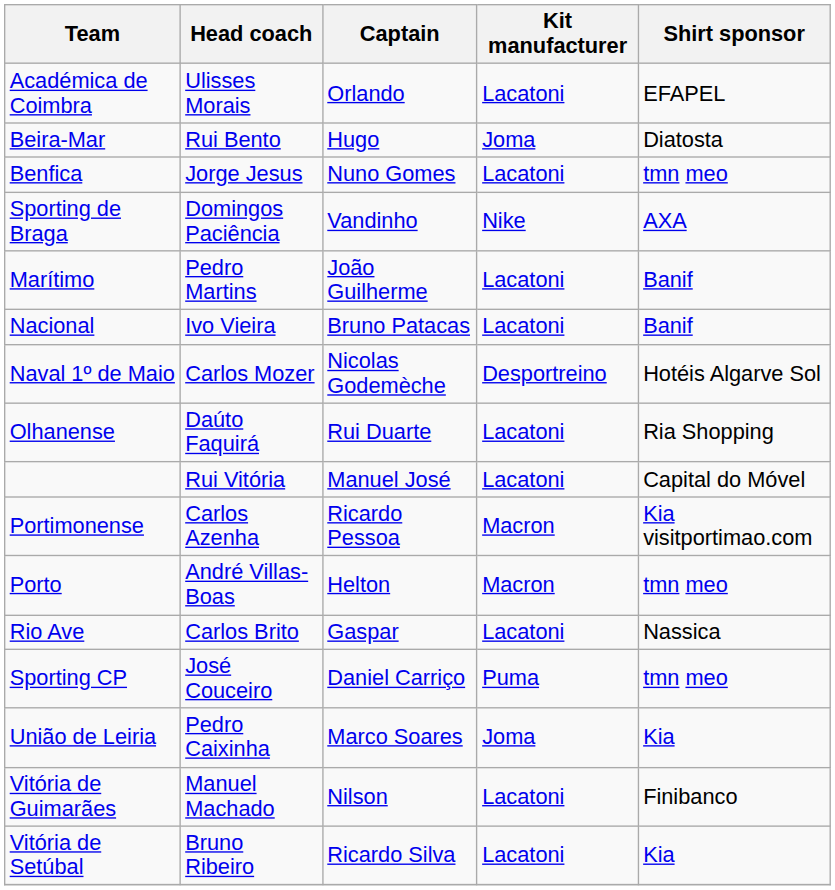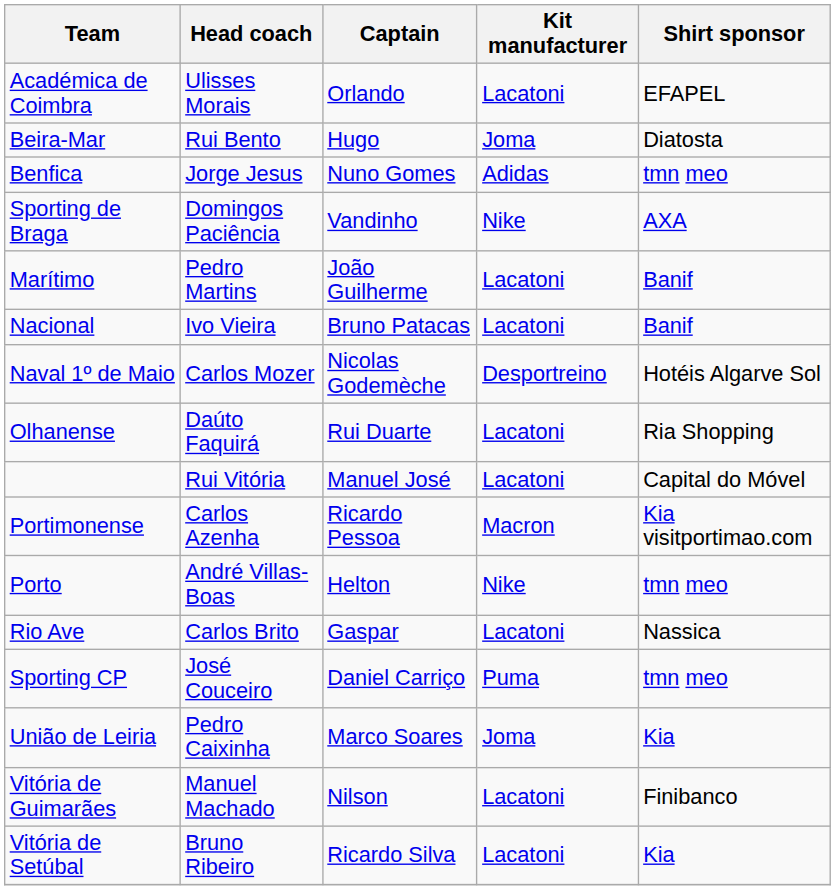 <table class="wikitable sortable" style="text-align: left;">
 <tr>
 <th>Team</th>
 <th>Head coach</th>
 <th>Captain</th>
 <th>Kit manufacturer</th>
 <th>Shirt sponsor</th>
 </tr>
 <tr>
 <td><a href='#'>Académica de Coimbra</a></td>
 <td> <a href='#'>Ulisses Morais</a></td>
 <td> <a href='#'>Orlando</a></td>
 <td><a href='#'>Lacatoni</a></td>
 <td>EFAPEL</td>
 </tr>
 <tr>
 <td><a href='#'>Beira-Mar</a></td>
 <td> <a href='#'>Rui Bento</a></td>
 <td> <a href='#'>Hugo</a></td>
 <td><a href='#'>Joma</a></td>
 <td>Diatosta</td>
 </tr>
 <tr>
 <td><a href='#'>Benfica</a></td>
 <td> <a href='#'>Jorge Jesus</a></td>
 <td> <a href='#'>Nuno Gomes</a></td>
-<td><a href='#'>Lacatoni</a></td>
+<td><a href='#'>Adidas</a></td>
 <td><a href='#'>tmn</a> <a href='#'>meo</a></td>
 </tr>
 <tr>
 <td><a href='#'>Sporting de Braga</a></td>
 <td> <a href='#'>Domingos Paciência</a></td>
 <td> <a href='#'>Vandinho</a></td>
 <td><a href='#'>Nike</a></td>
 <td><a href='#'>AXA</a></td>
 </tr>
 <tr>
 <td><a href='#'>Marítimo</a></td>
 <td> <a href='#'>Pedro Martins</a></td>
 <td> <a href='#'>João Guilherme</a></td>
 <td><a href='#'>Lacatoni</a></td>
 <td><a href='#'>Banif</a></td>
 </tr>
 <tr>
 <td><a href='#'>Nacional</a></td>
 <td> <a href='#'>Ivo Vieira</a></td>
 <td> <a href='#'>Bruno Patacas</a></td>
 <td><a href='#'>Lacatoni</a></td>
 <td><a href='#'>Banif</a></td>
 </tr>
 <tr>
 <td><a href='#'>Naval 1º de Maio</a></td>
 <td> <a href='#'>Carlos Mozer</a></td>
 <td> <a href='#'>Nicolas Godemèche</a></td>
 <td><a href='#'>Desportreino</a></td>
 <td>Hotéis Algarve Sol</td>
 </tr>
 <tr>
 <td><a href='#'>Olhanense</a></td>
 <td> <a href='#'>Daúto Faquirá</a></td>
 <td> <a href='#'>Rui Duarte</a></td>
 <td><a href='#'>Lacatoni</a></td>
 <td>Ria Shopping</td>
 </tr>
 <tr>
 <td></td>
 <td> <a href='#'>Rui Vitória</a></td>
 <td> <a href='#'>Manuel José</a></td>
 <td><a href='#'>Lacatoni</a></td>
 <td>Capital do Móvel</td>
 </tr>
 <tr>
 <td><a href='#'>Portimonense</a></td>
 <td> <a href='#'>Carlos Azenha</a></td>
 <td> <a href='#'>Ricardo Pessoa</a></td>
 <td><a href='#'>Macron</a></td>
 <td><a href='#'>Kia</a> visitportimao.com</td>
 </tr>
 <tr>
 <td><a href='#'>Porto</a></td>
 <td> <a href='#'>André Villas-Boas</a></td>
 <td> <a href='#'>Helton</a></td>
-<td><a href='#'>Macron</a></td>
+<td><a href='#'>Nike</a></td>
 <td><a href='#'>tmn</a> <a href='#'>meo</a></td>
 </tr>
 <tr>
 <td><a href='#'>Rio Ave</a></td>
 <td> <a href='#'>Carlos Brito</a></td>
 <td> <a href='#'>Gaspar</a></td>
 <td><a href='#'>Lacatoni</a></td>
 <td>Nassica</td>
 </tr>
 <tr>
 <td><a href='#'>Sporting CP</a></td>
 <td> <a href='#'>José Couceiro</a></td>
 <td> <a href='#'>Daniel Carriço</a></td>
 <td><a href='#'>Puma</a></td>
 <td><a href='#'>tmn</a> <a href='#'>meo</a></td>
 </tr>
 <tr>
 <td><a href='#'>União de Leiria</a></td>
 <td> <a href='#'>Pedro Caixinha</a></td>
 <td> <a href='#'>Marco Soares</a></td>
 <td><a href='#'>Joma</a></td>
 <td><a href='#'>Kia</a></td>
 </tr>
 <tr>
 <td><a href='#'>Vitória de Guimarães</a></td>
 <td> <a href='#'>Manuel Machado</a></td>
 <td> <a href='#'>Nilson</a></td>
 <td><a href='#'>Lacatoni</a></td>
 <td>Finibanco</td>
 </tr>
 <tr>
 <td><a href='#'>Vitória de Setúbal</a></td>
 <td> <a href='#'>Bruno Ribeiro</a></td>
 <td> <a href='#'>Ricardo Silva</a></td>
 <td><a href='#'>Lacatoni</a></td>
 <td><a href='#'>Kia</a></td>
 </tr>
 <tr>
 </tr>
 </table>
